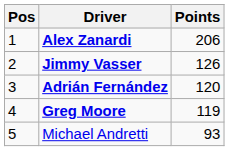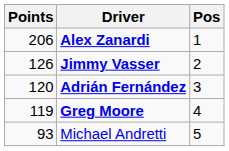 <table class="wikitable" style="font-size: 95%;">
 <tr>
+<th>Points</th>
+<th>Driver</th>
 <th>Pos</th>
-<th>Driver</th>
-<th>Points</th>
 </tr>
 <tr>
+<td align="right">206</td>
+<td> <strong><a href='#'>Alex Zanardi</a></strong></td>
 <td>1</td>
-<td> <strong><a href='#'>Alex Zanardi</a></strong></td>
-<td align="right">206</td>
 </tr>
 <tr>
+<td align="right">126</td>
+<td> <strong><a href='#'>Jimmy Vasser</a></strong></td>
 <td>2</td>
-<td> <strong><a href='#'>Jimmy Vasser</a></strong></td>
-<td align="right">126</td>
 </tr>
 <tr>
+<td align="right">120</td>
+<td> <strong><a href='#'>Adrián Fernández</a></strong></td>
 <td>3</td>
-<td> <strong><a href='#'>Adrián Fernández</a></strong></td>
-<td align="right">120</td>
 </tr>
 <tr>
+<td align="right">119</td>
+<td> <strong><a href='#'>Greg Moore</a></strong></td>
 <td>4</td>
-<td> <strong><a href='#'>Greg Moore</a></strong></td>
-<td align="right">119</td>
 </tr>
 <tr>
+<td align="right">93</td>
+<td> <a href='#'>Michael Andretti</a></td>
 <td>5</td>
-<td> <a href='#'>Michael Andretti</a></td>
-<td align="right">93</td>
 </tr>
 </table>
